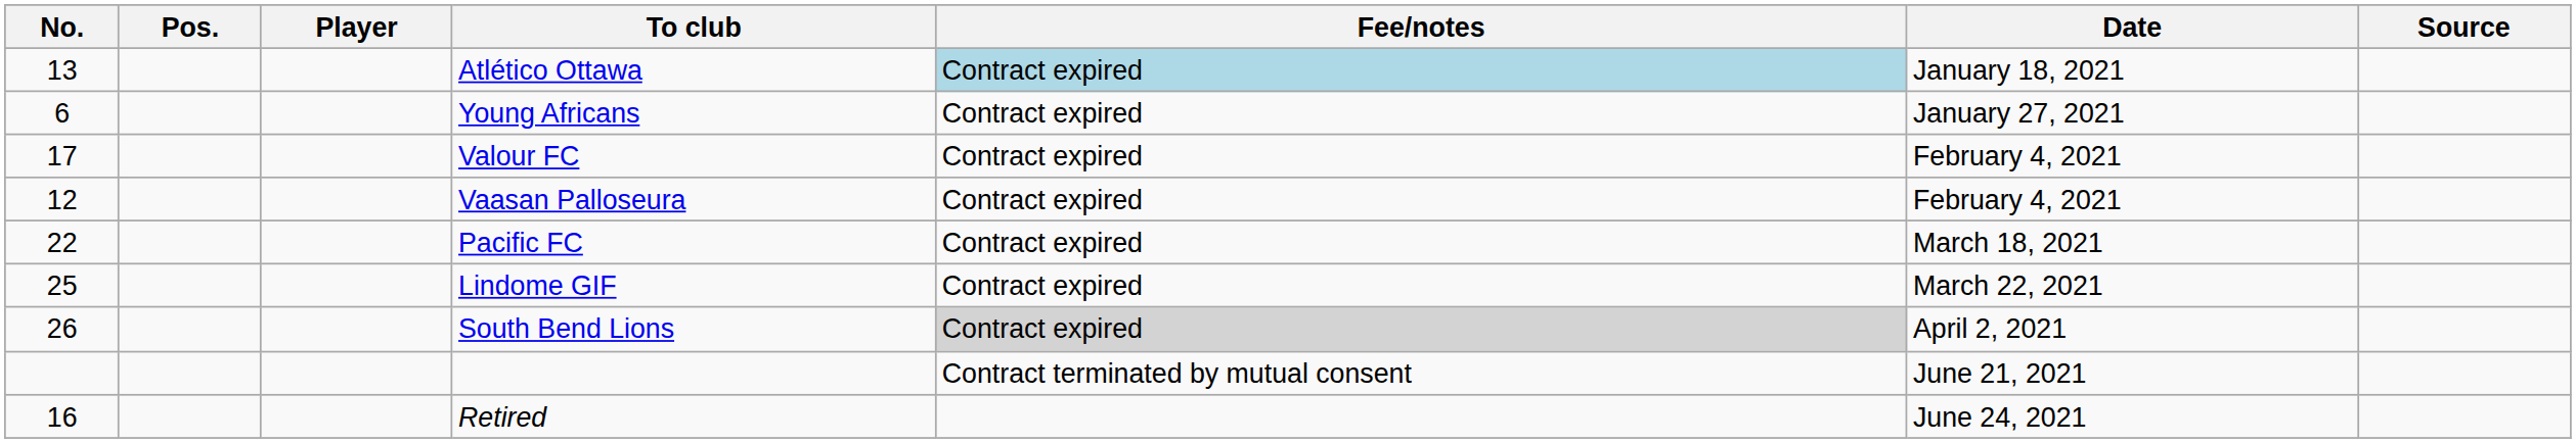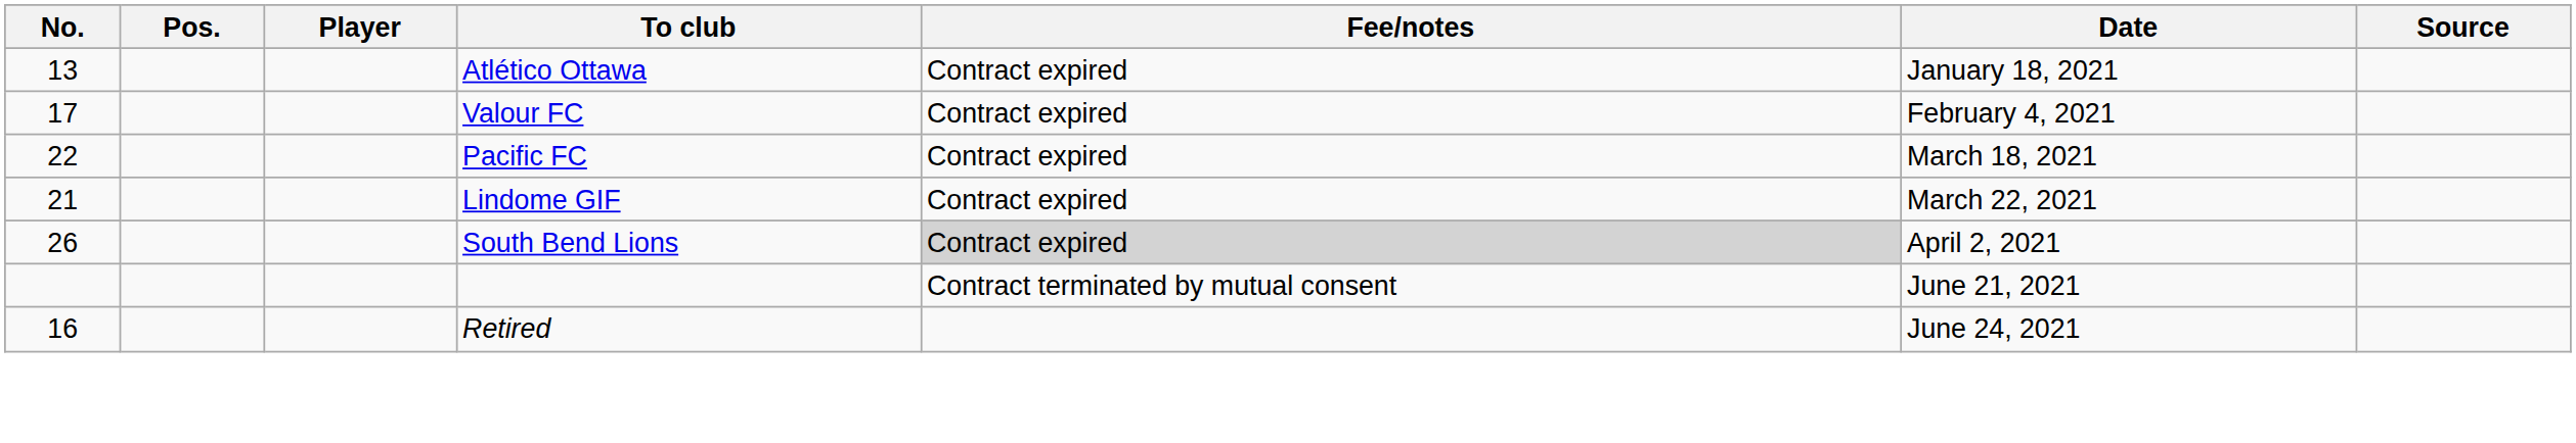 <table class="wikitable sortable" style="width:90%; font-size:95%;">
 <tr>
 <th>No.</th>
 <th>Pos.</th>
 <th>Player</th>
 <th>To club</th>
 <th>Fee/notes</th>
 <th>Date</th>
 <th>Source</th>
 </tr>
 <tr>
 <td align=center>13</td>
 <td align=center></td>
 <td></td>
 <td> <a href='#'>Atlético Ottawa</a></td>
-<td style="background: lightblue;">Contract expired</td>
+<td>Contract expired</td>
 <td>January 18, 2021</td>
-<td></td>
-</tr>
-<tr>
-<td align=center>6</td>
-<td align=center></td>
-<td></td>
-<td> <a href='#'>Young Africans</a></td>
-<td>Contract expired</td>
-<td>January 27, 2021</td>
 <td></td>
 </tr>
 <tr>
 <td align=center>17</td>
 <td align=center></td>
 <td></td>
 <td> <a href='#'>Valour FC</a></td>
-<td>Contract expired</td>
-<td>February 4, 2021</td>
-<td></td>
-</tr>
-<tr>
-<td align=center>12</td>
-<td align=center></td>
-<td></td>
-<td> <a href='#'>Vaasan Palloseura</a></td>
 <td>Contract expired</td>
 <td>February 4, 2021</td>
 <td></td>
 </tr>
 <tr>
 <td align=center>22</td>
 <td align=center></td>
 <td></td>
 <td> <a href='#'>Pacific FC</a></td>
 <td>Contract expired</td>
 <td>March 18, 2021</td>
 <td></td>
 </tr>
 <tr>
-<td align=center>25</td>
+<td align=center>21</td>
 <td align=center></td>
 <td></td>
 <td> <a href='#'>Lindome GIF</a></td>
 <td>Contract expired</td>
 <td>March 22, 2021</td>
 <td></td>
 </tr>
 <tr>
 <td align=center>26</td>
 <td align=center></td>
 <td></td>
 <td> <a href='#'>South Bend Lions</a></td>
 <td style="background: lightgrey;">Contract expired</td>
 <td>April 2, 2021</td>
 <td></td>
 </tr>
 <tr>
 <td align=center></td>
 <td align=center></td>
 <td></td>
 <td></td>
 <td>Contract terminated by mutual consent</td>
 <td>June 21, 2021</td>
 <td></td>
 </tr>
 <tr>
 <td align=center>16</td>
 <td align=center></td>
 <td></td>
 <td><em>Retired</em></td>
 <td></td>
 <td>June 24, 2021</td>
 <td></td>
 </tr>
 </table>
